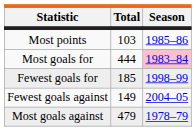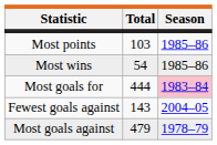 <table class="wikitable" style="float:left; text-align: center; margin-right:1em">
 <tr style="border-top:#E56B1F 5px solid; border-bottom:#231F20 5px solid;">
 <th>Statistic</th>
 <th>Total</th>
 <th>Season</th>
 </tr>
 <tr>
 <td>Most points</td>
 <td>103</td>
 <td><a href='#'>1985–86</a></td>
 </tr>
+<tr align="center" bgcolor="#eeeeee">
+<td>Most wins</td>
+<td>54</td>
+<td>1985–86</td>
+</tr>
 <tr>
 <td>Most goals for</td>
 <td>444</td>
 <td style="background: pink;"><a href='#'>1983–84</a></td>
 </tr>
-<tr align="center" bgcolor="#eeeeee">
-<td>Fewest goals for</td>
-<td>185</td>
-<td><a href='#'>1998–99</a></td>
-</tr>
 <tr>
 <td>Fewest goals against</td>
-<td>149</td>
+<td>143</td>
 <td><a href='#'>2004–05</a></td>
 </tr>
 <tr align="center" bgcolor="#eeeeee">
 <td>Most goals against</td>
 <td>479</td>
 <td><a href='#'>1978–79</a></td>
 </tr>
 </table>
